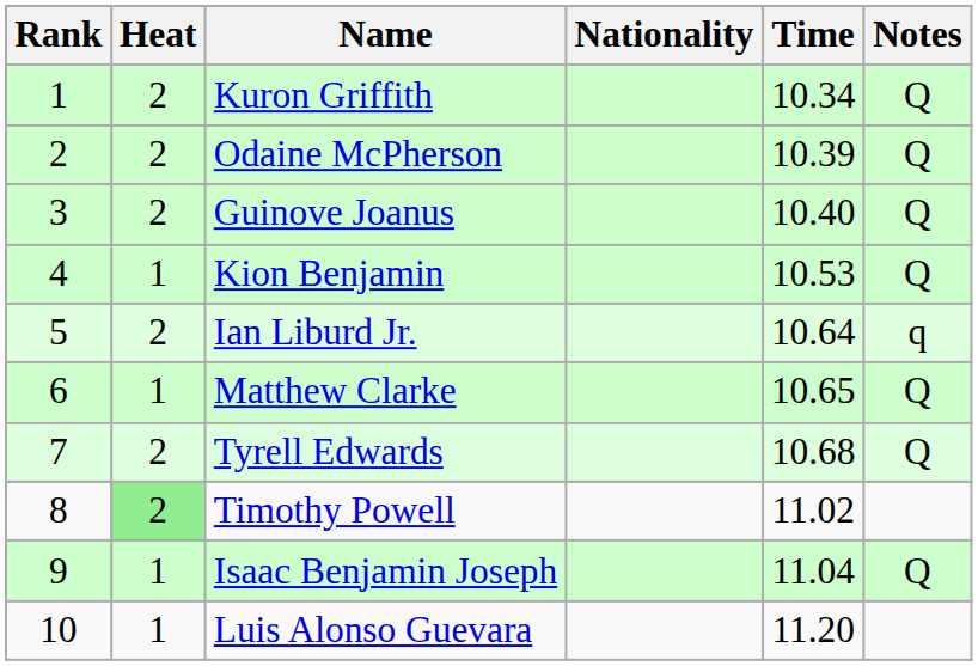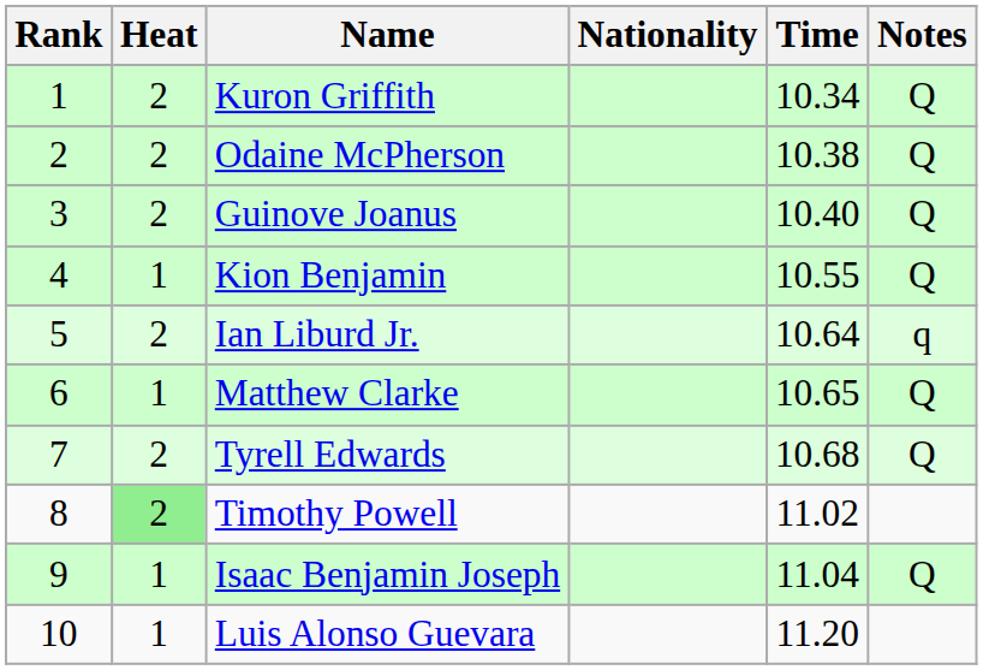 <table class="wikitable sortable" style="text-align:center">
 <tr>
 <th>Rank</th>
 <th>Heat</th>
 <th>Name</th>
 <th>Nationality</th>
 <th>Time</th>
 <th>Notes</th>
 </tr>
 <tr bgcolor=ccffcc>
 <td>1</td>
 <td>2</td>
 <td align=left><a href='#'>Kuron Griffith</a></td>
 <td align=left></td>
 <td>10.34</td>
 <td>Q</td>
 </tr>
 <tr bgcolor=ccffcc>
 <td>2</td>
 <td>2</td>
 <td align=left><a href='#'>Odaine McPherson</a></td>
 <td align=left></td>
-<td>10.39</td>
+<td>10.38</td>
 <td>Q</td>
 </tr>
 <tr bgcolor=ccffcc>
 <td>3</td>
 <td>2</td>
 <td align=left><a href='#'>Guinove Joanus</a></td>
 <td align=left></td>
 <td>10.40</td>
 <td>Q</td>
 </tr>
 <tr bgcolor=ccffcc>
 <td>4</td>
 <td>1</td>
 <td align=left><a href='#'>Kion Benjamin</a></td>
 <td align=left></td>
-<td>10.53</td>
+<td>10.55</td>
 <td>Q</td>
 </tr>
 <tr bgcolor=ddffdd>
 <td>5</td>
 <td>2</td>
 <td align=left><a href='#'>Ian Liburd Jr.</a></td>
 <td align=left></td>
 <td>10.64</td>
 <td>q</td>
 </tr>
 <tr bgcolor=ccffcc>
 <td>6</td>
 <td>1</td>
 <td align=left><a href='#'>Matthew Clarke</a></td>
 <td align=left></td>
 <td>10.65</td>
 <td>Q</td>
 </tr>
 <tr bgcolor=ddffdd>
 <td>7</td>
 <td>2</td>
 <td align=left><a href='#'>Tyrell Edwards</a></td>
 <td align=left></td>
 <td>10.68</td>
 <td>Q</td>
 </tr>
 <tr>
 <td>8</td>
 <td style="background: lightgreen;">2</td>
 <td align=left><a href='#'>Timothy Powell</a></td>
 <td align=left></td>
 <td>11.02</td>
 <td></td>
 </tr>
 <tr bgcolor=ccffcc>
 <td>9</td>
 <td>1</td>
 <td align=left><a href='#'>Isaac Benjamin Joseph</a></td>
 <td align=left></td>
 <td>11.04</td>
 <td>Q</td>
 </tr>
 <tr>
 <td>10</td>
 <td>1</td>
 <td align=left><a href='#'>Luis Alonso Guevara</a></td>
 <td align=left></td>
 <td>11.20</td>
 <td></td>
 </tr>
 </table>
